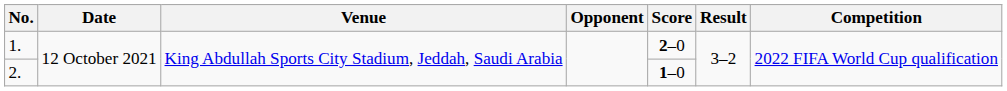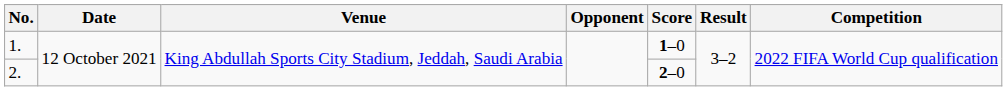 <table class="wikitable">
 <tr>
 <th>No.</th>
 <th>Date</th>
 <th>Venue</th>
 <th>Opponent</th>
 <th>Score</th>
 <th>Result</th>
 <th>Competition</th>
 </tr>
 <tr>
 <td>1.</td>
 <td rowspan="2">12 October 2021</td>
 <td rowspan="2"><a href='#'>King Abdullah Sports City Stadium</a>, <a href='#'>Jeddah</a>, <a href='#'>Saudi Arabia</a></td>
 <td rowspan="2"></td>
-<td align=center><strong>2</strong>–0</td>
+<td align=center><strong>1</strong>–0</td>
 <td rowspan="2" align="center">3–2</td>
 <td rowspan="3"><a href='#'>2022 FIFA World Cup qualification</a></td>
 </tr>
 <tr>
 <td>2.</td>
-<td align=center><strong>1</strong>–0</td>
+<td align=center><strong>2</strong>–0</td>
 </tr>
 </table>
